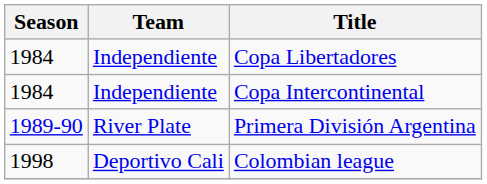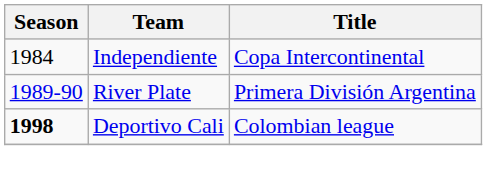 <table class="wikitable">
 <tr>
 <th>Season</th>
 <th>Team</th>
 <th>Title</th>
-</tr>
-<tr>
-<td>1984</td>
-<td><a href='#'>Independiente</a></td>
-<td><a href='#'>Copa Libertadores</a></td>
 </tr>
 <tr>
 <td>1984</td>
 <td><a href='#'>Independiente</a></td>
 <td><a href='#'>Copa Intercontinental</a></td>
 </tr>
 <tr>
 <td><a href='#'>1989-90</a></td>
 <td><a href='#'>River Plate</a></td>
 <td><a href='#'>Primera División Argentina</a></td>
 </tr>
 <tr>
-<td>1998</td>
+<td><strong>1998</strong></td>
 <td><a href='#'>Deportivo Cali</a></td>
 <td><a href='#'>Colombian league</a></td>
 </tr>
 <tr>
 </tr>
 </table>
